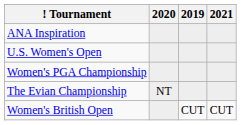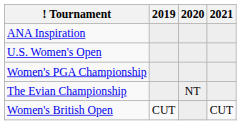 <table class="wikitable" style="font-size:95%;text-align:center;">
 <tr>
 <th>! Tournament</th>
+<th>2019</th>
 <th>2020</th>
-<th>2019</th>
 <th>2021</th>
 </tr>
 <tr>
 <td align=left><a href='#'>ANA Inspiration</a></td>
 <td style="background:#eeeeee;"></td>
 <td style="background:#eeeeee;"></td>
 <td style="background:#eeeeee;"></td>
 </tr>
 <tr>
 <td align=left><a href='#'>U.S. Women's Open</a></td>
 <td style="background:#eeeeee;"></td>
 <td style="background:#eeeeee;"></td>
 <td style="background:#eeeeee;"></td>
 </tr>
 <tr>
 <td align=left><a href='#'>Women's PGA Championship</a></td>
 <td style="background:#eeeeee;"></td>
 <td style="background:#eeeeee;"></td>
 <td style="background:#eeeeee;"></td>
 </tr>
 <tr>
 <td align=left><a href='#'>The Evian Championship</a></td>
+<td style="background:#eeeeee;"></td>
 <td style="background:#eeeeee;">NT</td>
-<td style="background:#eeeeee;"></td>
 <td style="background:#eeeeee;"></td>
 </tr>
 <tr>
 <td align=left><a href='#'>Women's British Open</a></td>
+<td>CUT</td>
 <td style="background:#eeeeee;"></td>
-<td>CUT</td>
 <td>CUT</td>
 </tr>
 </table>
